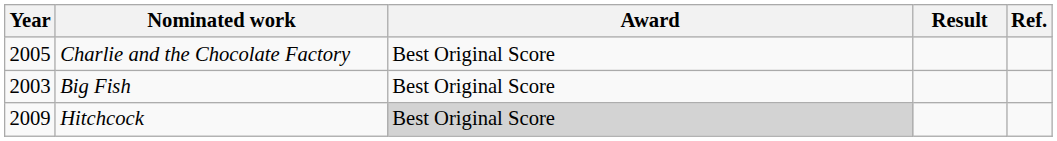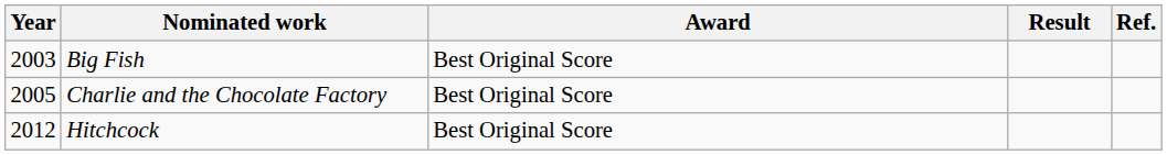 <table class="wikitable">
 <tr>
 <th>Year</th>
 <th width="250">Nominated work</th>
 <th width="400">Award</th>
 <th width="65">Result</th>
 <th>Ref.</th>
 </tr>
 <tr>
+<td align="center">2003</td>
+<td><em>Big Fish</em></td>
+<td>Best Original Score</td>
+<td></td>
+<td></td>
+</tr>
+<tr>
 <td align="center">2005</td>
 <td><em>Charlie and the Chocolate Factory</em></td>
 <td>Best Original Score</td>
 <td></td>
 <td></td>
 </tr>
 <tr>
-<td align="center">2003</td>
-<td><em>Big Fish</em></td>
+<td align="center">2012</td>
+<td><em>Hitchcock</em></td>
 <td>Best Original Score</td>
-<td></td>
-<td></td>
-</tr>
-<tr>
-<td align="center">2009</td>
-<td><em>Hitchcock</em></td>
-<td style="background: lightgrey;">Best Original Score</td>
 <td></td>
 </tr>
 </table>
